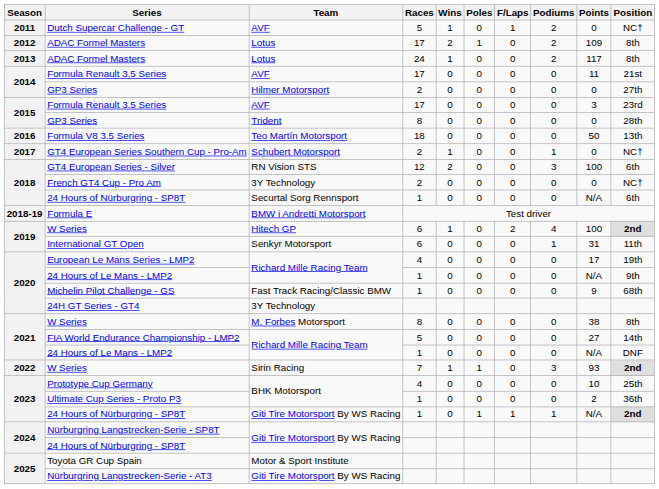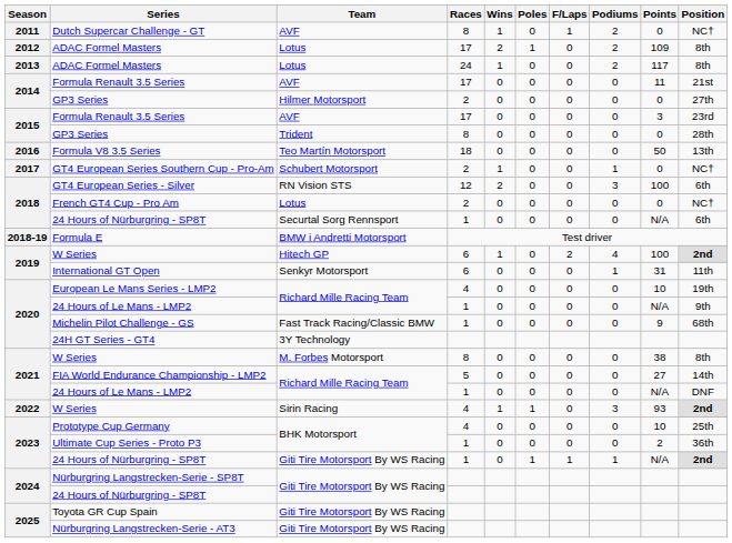 <table class="wikitable" style="font-size: 90%; text-align:center">
 <tr>
 <th>Season</th>
 <th>Series</th>
 <th>Team</th>
 <th>Races</th>
 <th>Wins</th>
 <th>Poles</th>
 <th>F/Laps</th>
 <th>Podiums</th>
 <th>Points</th>
 <th>Position</th>
 </tr>
 <tr>
 <th>2011</th>
 <td align=left><a href='#'>Dutch Supercar Challenge - GT</a></td>
 <td align=left><a href='#'>AVF</a></td>
-<td>5</td>
+<td>8</td>
 <td>1</td>
 <td>0</td>
 <td>1</td>
 <td>2</td>
 <td>0</td>
 <td>NC†</td>
 </tr>
 <tr>
 <th>2012</th>
 <td align=left><a href='#'>ADAC Formel Masters</a></td>
 <td align=left><a href='#'>Lotus</a></td>
 <td>17</td>
 <td>2</td>
 <td>1</td>
 <td>0</td>
 <td>2</td>
 <td>109</td>
 <td>8th</td>
 </tr>
 <tr>
 <th>2013</th>
 <td align=left><a href='#'>ADAC Formel Masters</a></td>
 <td align=left><a href='#'>Lotus</a></td>
 <td>24</td>
 <td>1</td>
 <td>0</td>
 <td>0</td>
 <td>2</td>
 <td>117</td>
 <td>8th</td>
 </tr>
 <tr>
 <th rowspan=2>2014</th>
 <td align=left><a href='#'>Formula Renault 3.5 Series</a></td>
 <td align=left><a href='#'>AVF</a></td>
 <td>17</td>
 <td>0</td>
 <td>0</td>
 <td>0</td>
 <td>0</td>
 <td>11</td>
 <td>21st</td>
 </tr>
 <tr>
 <td align=left><a href='#'>GP3 Series</a></td>
 <td align=left><a href='#'>Hilmer Motorsport</a></td>
 <td>2</td>
 <td>0</td>
 <td>0</td>
 <td>0</td>
 <td>0</td>
 <td>0</td>
 <td>27th</td>
 </tr>
 <tr>
 <th rowspan=2>2015</th>
 <td align=left><a href='#'>Formula Renault 3.5 Series</a></td>
 <td align=left><a href='#'>AVF</a></td>
 <td>17</td>
 <td>0</td>
 <td>0</td>
 <td>0</td>
 <td>0</td>
 <td>3</td>
 <td>23rd</td>
 </tr>
 <tr>
 <td align=left><a href='#'>GP3 Series</a></td>
 <td align=left><a href='#'>Trident</a></td>
 <td>8</td>
 <td>0</td>
 <td>0</td>
 <td>0</td>
 <td>0</td>
 <td>0</td>
 <td>28th</td>
 </tr>
 <tr>
 <th>2016</th>
 <td align=left><a href='#'>Formula V8 3.5 Series</a></td>
 <td align=left><a href='#'>Teo Martín Motorsport</a></td>
 <td>18</td>
 <td>0</td>
 <td>0</td>
 <td>0</td>
 <td>0</td>
 <td>50</td>
 <td>13th</td>
 </tr>
 <tr>
 <th>2017</th>
 <td align=left nowrap><a href='#'>GT4 European Series Southern Cup - Pro-Am</a></td>
 <td align=left><a href='#'>Schubert Motorsport</a></td>
 <td>2</td>
 <td>1</td>
 <td>0</td>
 <td>0</td>
 <td>1</td>
 <td>0</td>
 <td>NC†</td>
 </tr>
 <tr>
 <th rowspan="3">2018</th>
 <td align=left><a href='#'>GT4 European Series - Silver</a></td>
 <td align=left>RN Vision STS</td>
 <td>12</td>
 <td>2</td>
 <td>0</td>
 <td>0</td>
 <td>3</td>
 <td>100</td>
 <td>6th</td>
 </tr>
 <tr>
 <td align=left><a href='#'>French GT4 Cup - Pro Am</a></td>
-<td align=left>3Y Technology</td>
+<td align=left><a href='#'>Lotus</a></td>
 <td>2</td>
 <td>0</td>
 <td>0</td>
 <td>0</td>
 <td>0</td>
 <td>0</td>
 <td>NC†</td>
 </tr>
 <tr>
 <td align=left><a href='#'>24 Hours of Nürburgring - SP8T</a></td>
 <td align=left>Securtal Sorg Rennsport</td>
 <td>1</td>
 <td>0</td>
 <td>0</td>
 <td>0</td>
 <td>0</td>
 <td>N/A</td>
 <td>6th</td>
 </tr>
 <tr>
 <th nowrap>2018-19</th>
 <td align=left><a href='#'>Formula E</a></td>
 <td align=left><a href='#'>BMW i Andretti Motorsport</a></td>
 <td colspan="7">Test driver</td>
 </tr>
 <tr>
 <th rowspan=2>2019</th>
 <td align=left><a href='#'>W Series</a></td>
 <td align=left><a href='#'>Hitech GP</a></td>
 <td>6</td>
 <td>1</td>
 <td>0</td>
 <td>2</td>
 <td>4</td>
 <td>100</td>
 <td style="background:#DFDFDF;"><strong>2nd</strong></td>
 </tr>
 <tr>
 <td align=left><a href='#'>International GT Open</a></td>
 <td align=left>Senkyr Motorsport</td>
 <td>6</td>
 <td>0</td>
 <td>0</td>
 <td>0</td>
 <td>1</td>
 <td>31</td>
 <td>11th</td>
 </tr>
 <tr>
 <th rowspan="4">2020</th>
 <td align=left><a href='#'>European Le Mans Series - LMP2</a></td>
 <td rowspan=2 align=left><a href='#'>Richard Mille Racing Team</a></td>
 <td>4</td>
 <td>0</td>
 <td>0</td>
 <td>0</td>
 <td>0</td>
-<td>17</td>
+<td>10</td>
 <td>19th</td>
 </tr>
 <tr>
 <td align=left><a href='#'>24 Hours of Le Mans - LMP2</a></td>
 <td>1</td>
 <td>0</td>
 <td>0</td>
 <td>0</td>
 <td>0</td>
 <td>N/A</td>
 <td>9th</td>
 </tr>
 <tr>
 <td align=left><a href='#'>Michelin Pilot Challenge - GS</a></td>
 <td align=left>Fast Track Racing/Classic BMW</td>
 <td>1</td>
 <td>0</td>
 <td>0</td>
 <td>0</td>
 <td>0</td>
 <td>9</td>
 <td>68th</td>
 </tr>
 <tr>
 <td align=left><a href='#'>24H GT Series - GT4</a></td>
 <td align=left>3Y Technology</td>
 <td></td>
 <td></td>
 <td></td>
 <td></td>
 <td></td>
 <td></td>
 <td></td>
 </tr>
 <tr>
 <th rowspan=3>2021</th>
 <td align=left><a href='#'>W Series</a></td>
 <td align=left><a href='#'>M. Forbes</a> Motorsport</td>
 <td>8</td>
 <td>0</td>
 <td>0</td>
 <td>0</td>
 <td>0</td>
 <td>38</td>
 <td>8th</td>
 </tr>
 <tr>
 <td align=left><a href='#'>FIA World Endurance Championship - LMP2</a></td>
 <td align=left rowspan=2><a href='#'>Richard Mille Racing Team</a></td>
 <td>5</td>
 <td>0</td>
 <td>0</td>
 <td>0</td>
 <td>0</td>
 <td>27</td>
 <td>14th</td>
 </tr>
 <tr>
 <td align=left><a href='#'>24 Hours of Le Mans - LMP2</a></td>
 <td>1</td>
 <td>0</td>
 <td>0</td>
 <td>0</td>
 <td>0</td>
 <td>N/A</td>
 <td>DNF</td>
 </tr>
 <tr>
 <th>2022</th>
 <td align=left><a href='#'>W Series</a></td>
 <td align=left>Sirin Racing</td>
-<td>7</td>
+<td>4</td>
 <td>1</td>
 <td>1</td>
 <td>0</td>
 <td>3</td>
 <td>93</td>
 <td style="background:#DFDFDF;"><strong>2nd</strong></td>
 </tr>
 <tr>
 <th rowspan="3">2023</th>
 <td align=left><a href='#'>Prototype Cup Germany</a></td>
 <td rowspan="2" align="left">BHK Motorsport</td>
 <td>4</td>
 <td>0</td>
 <td>0</td>
 <td>0</td>
 <td>0</td>
 <td>10</td>
 <td>25th</td>
 </tr>
 <tr>
 <td align=left><a href='#'>Ultimate Cup Series - Proto P3</a></td>
 <td>1</td>
 <td>0</td>
 <td>0</td>
 <td>0</td>
 <td>0</td>
 <td>2</td>
 <td>36th</td>
 </tr>
 <tr>
 <td align="left"><a href='#'>24 Hours of Nürburgring - SP8T</a></td>
 <td align="left"><a href='#'>Giti Tire Motorsport</a> By WS Racing</td>
 <td>1</td>
 <td>0</td>
 <td>1</td>
 <td>1</td>
 <td>1</td>
 <td>N/A</td>
 <td style="background:#dfdfdf"><strong>2nd</strong></td>
 </tr>
 <tr>
 <th rowspan="2">2024</th>
 <td align=left><a href='#'>Nürburgring Langstrecken-Serie - SP8T</a></td>
 <td rowspan="2" align="left" nowrap><a href='#'>Giti Tire Motorsport</a> By WS Racing</td>
 <td></td>
 <td></td>
 <td></td>
 <td></td>
 <td></td>
 <td></td>
 <td></td>
 </tr>
 <tr>
 <td align=left><a href='#'>24 Hours of Nürburgring - SP8T</a></td>
 <td></td>
 <td></td>
 <td></td>
 <td></td>
 <td></td>
 <td></td>
 <td></td>
 </tr>
 <tr>
 <th rowspan="2">2025</th>
 <td align=left>Toyota GR Cup Spain</td>
-<td align=left>Motor & Sport Institute</td>
+<td align="left"><a href='#'>Giti Tire Motorsport</a> By WS Racing</td>
 <td></td>
 <td></td>
 <td></td>
 <td></td>
 <td></td>
 <td></td>
 <td></td>
 </tr>
 <tr>
 <td align="left"><a href='#'>Nürburgring Langstrecken-Serie - AT3</a></td>
 <td align="left"><a href='#'>Giti Tire Motorsport</a> By WS Racing</td>
 <td></td>
 <td></td>
 <td></td>
 <td></td>
 <td></td>
 <td></td>
 <td></td>
 </tr>
 </table>
